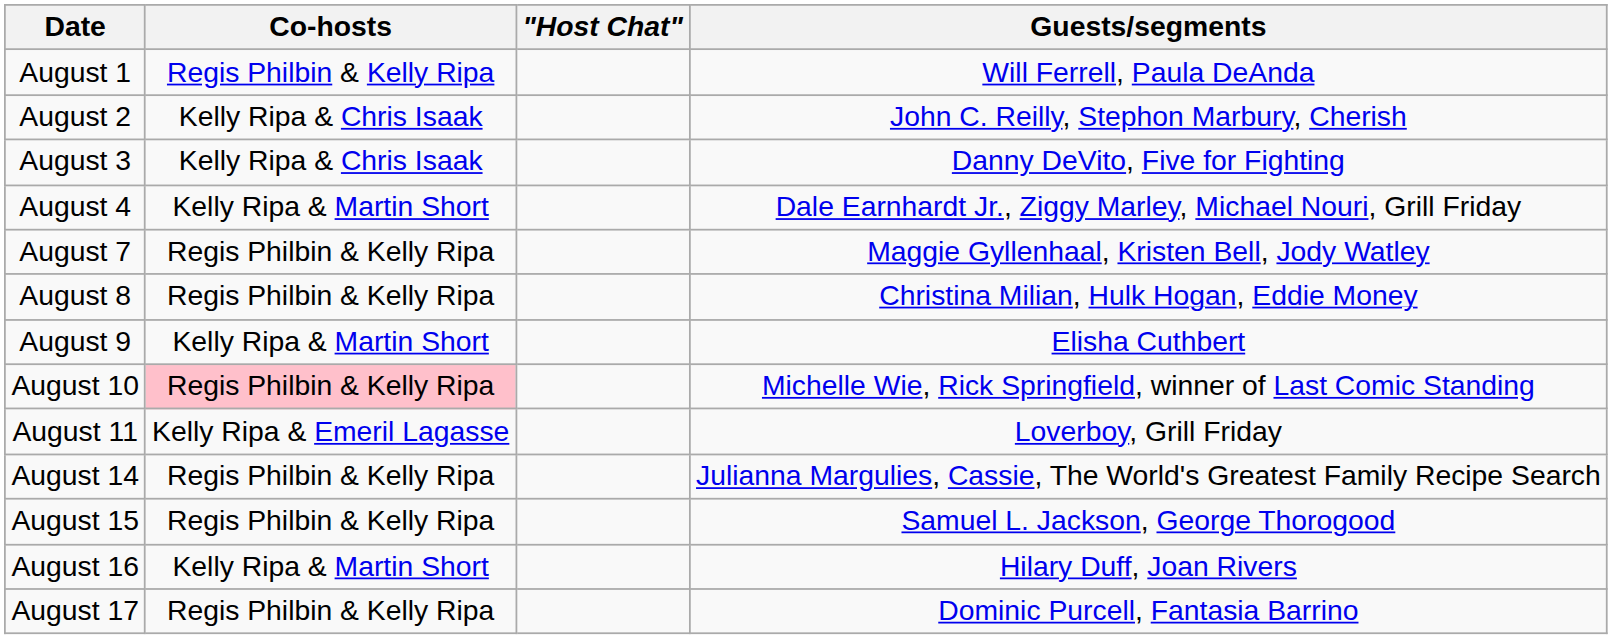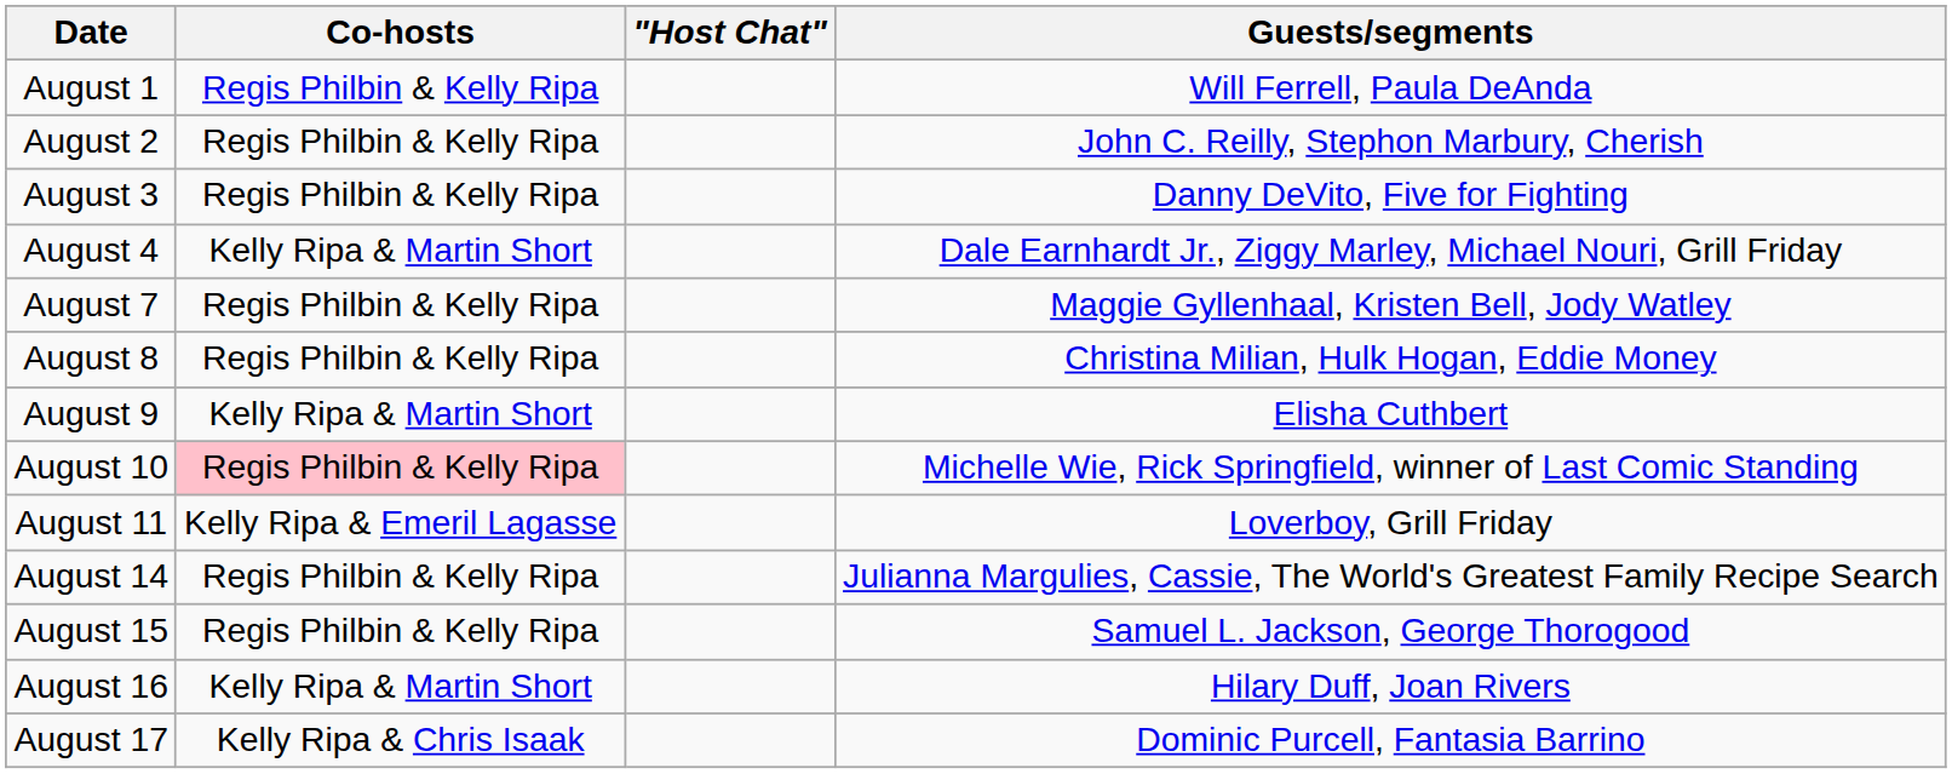 <table class="wikitable sortable" style="text-align:center;">
 <tr>
 <th>Date</th>
 <th>Co-hosts</th>
 <th><em>"Host Chat"</em></th>
 <th>Guests/segments</th>
 </tr>
 <tr>
 <td>August 1</td>
 <td><a href='#'>Regis Philbin</a> & <a href='#'>Kelly Ripa</a></td>
 <td></td>
 <td><a href='#'>Will Ferrell</a>, <a href='#'>Paula DeAnda</a></td>
 </tr>
 <tr>
 <td>August 2</td>
-<td>Kelly Ripa & <a href='#'>Chris Isaak</a></td>
+<td>Regis Philbin & Kelly Ripa</td>
 <td></td>
 <td><a href='#'>John C. Reilly</a>, <a href='#'>Stephon Marbury</a>, <a href='#'>Cherish</a></td>
 </tr>
 <tr>
 <td>August 3</td>
-<td>Kelly Ripa & <a href='#'>Chris Isaak</a></td>
+<td>Regis Philbin & Kelly Ripa</td>
 <td></td>
 <td><a href='#'>Danny DeVito</a>, <a href='#'>Five for Fighting</a></td>
 </tr>
 <tr>
 <td>August 4</td>
 <td>Kelly Ripa & <a href='#'>Martin Short</a></td>
 <td></td>
 <td><a href='#'>Dale Earnhardt Jr.</a>, <a href='#'>Ziggy Marley</a>, <a href='#'>Michael Nouri</a>, Grill Friday</td>
 </tr>
 <tr>
 <td>August 7</td>
 <td>Regis Philbin & Kelly Ripa</td>
 <td></td>
 <td><a href='#'>Maggie Gyllenhaal</a>, <a href='#'>Kristen Bell</a>, <a href='#'>Jody Watley</a></td>
 </tr>
 <tr>
 <td>August 8</td>
 <td>Regis Philbin & Kelly Ripa</td>
 <td></td>
 <td><a href='#'>Christina Milian</a>, <a href='#'>Hulk Hogan</a>, <a href='#'>Eddie Money</a></td>
 </tr>
 <tr>
 <td>August 9</td>
 <td>Kelly Ripa & <a href='#'>Martin Short</a></td>
 <td></td>
 <td><a href='#'>Elisha Cuthbert</a></td>
 </tr>
 <tr>
 <td>August 10</td>
 <td style="background: pink;">Regis Philbin & Kelly Ripa</td>
 <td></td>
 <td><a href='#'>Michelle Wie</a>, <a href='#'>Rick Springfield</a>, winner of <a href='#'>Last Comic Standing</a></td>
 </tr>
 <tr>
 <td>August 11</td>
 <td>Kelly Ripa & <a href='#'>Emeril Lagasse</a></td>
 <td></td>
 <td><a href='#'>Loverboy</a>, Grill Friday</td>
 </tr>
 <tr>
 <td>August 14</td>
 <td>Regis Philbin & Kelly Ripa</td>
 <td></td>
 <td><a href='#'>Julianna Margulies</a>, <a href='#'>Cassie</a>, The World's Greatest Family Recipe Search</td>
 </tr>
 <tr>
 <td>August 15</td>
 <td>Regis Philbin & Kelly Ripa</td>
 <td></td>
 <td><a href='#'>Samuel L. Jackson</a>, <a href='#'>George Thorogood</a></td>
 </tr>
 <tr>
 <td>August 16</td>
 <td>Kelly Ripa & <a href='#'>Martin Short</a></td>
 <td></td>
 <td><a href='#'>Hilary Duff</a>, <a href='#'>Joan Rivers</a></td>
 </tr>
 <tr>
 <td>August 17</td>
-<td>Regis Philbin & Kelly Ripa</td>
+<td>Kelly Ripa & <a href='#'>Chris Isaak</a></td>
 <td></td>
 <td><a href='#'>Dominic Purcell</a>, <a href='#'>Fantasia Barrino</a></td>
 </tr>
 </table>
